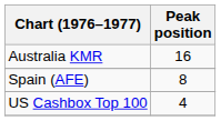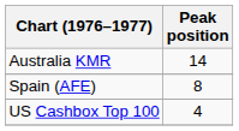 <table class="wikitable sortable">
 <tr>
 <th align="left">Chart (1976–1977)</th>
 <th style="text-align:center;">Peak<br>position</th>
 </tr>
 <tr>
 <td>Australia <a href='#'>KMR</a></td>
-<td style="text-align:center;">16</td>
+<td style="text-align:center;">14</td>
 </tr>
 <tr>
 </tr>
 <tr>
 </tr>
 <tr>
 </tr>
 <tr>
 </tr>
 <tr>
 </tr>
 <tr>
 </tr>
 <tr>
 </tr>
 <tr>
 </tr>
 <tr>
 </tr>
 <tr>
 <td>Spain (<a href='#'>AFE</a>)</td>
 <td align="center">8</td>
 </tr>
 <tr>
 </tr>
 <tr>
 </tr>
 <tr>
 </tr>
 <tr>
 </tr>
 <tr>
 <td align="left">US <a href='#'>Cashbox Top 100</a></td>
 <td style="text-align:center;">4</td>
 </tr>
 <tr>
 </tr>
 </table>
